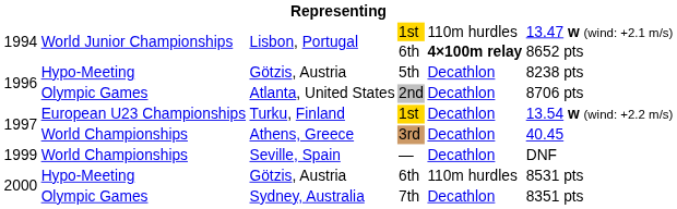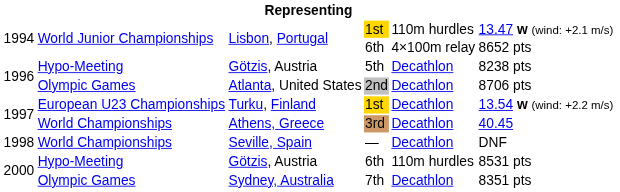 <table>
 <tr>
 <th colspan="6">Representing </th>
 </tr>
 <tr>
 <td rowspan=2>1994</td>
 <td rowspan=2><a href='#'>World Junior Championships</a></td>
 <td rowspan=2><a href='#'>Lisbon</a>, <a href='#'>Portugal</a></td>
 <td bgcolor=gold>1st</td>
 <td>110m hurdles</td>
 <td><a href='#'>13.47</a> <strong>w</strong> <small>(wind: +2.1 m/s)</small></td>
 </tr>
 <tr>
 <td>6th</td>
-<td><strong>4×100m relay</strong></td>
+<td>4×100m relay</td>
 <td>8652 pts</td>
 </tr>
 <tr>
 <td rowspan=2>1996</td>
 <td><a href='#'>Hypo-Meeting</a></td>
 <td><a href='#'>Götzis</a>, Austria</td>
 <td>5th</td>
 <td><a href='#'>Decathlon</a></td>
 <td>8238 pts</td>
 </tr>
 <tr>
 <td><a href='#'>Olympic Games</a></td>
 <td><a href='#'>Atlanta</a>, United States</td>
 <td bgcolor="silver">2nd</td>
 <td><a href='#'>Decathlon</a></td>
 <td>8706 pts</td>
 </tr>
 <tr>
 <td rowspan=2>1997</td>
 <td><a href='#'>European U23 Championships</a></td>
 <td><a href='#'>Turku</a>, <a href='#'>Finland</a></td>
 <td bgcolor=gold>1st</td>
 <td><a href='#'>Decathlon</a></td>
 <td><a href='#'>13.54</a> <strong>w</strong> <small>(wind: +2.2 m/s)</small></td>
 </tr>
 <tr>
 <td><a href='#'>World Championships</a></td>
 <td><a href='#'>Athens, Greece</a></td>
 <td bgcolor="cc9966">3rd</td>
 <td><a href='#'>Decathlon</a></td>
 <td><a href='#'>40.45</a></td>
 </tr>
 <tr>
-<td>1999</td>
+<td>1998</td>
 <td><a href='#'>World Championships</a></td>
 <td><a href='#'>Seville, Spain</a></td>
 <td>—</td>
 <td><a href='#'>Decathlon</a></td>
 <td>DNF</td>
 </tr>
 <tr>
 <td rowspan=2>2000</td>
 <td><a href='#'>Hypo-Meeting</a></td>
 <td><a href='#'>Götzis</a>, Austria</td>
 <td>6th</td>
 <td>110m hurdles</td>
 <td>8531 pts</td>
 </tr>
 <tr>
 <td><a href='#'>Olympic Games</a></td>
 <td><a href='#'>Sydney, Australia</a></td>
 <td>7th</td>
 <td><a href='#'>Decathlon</a></td>
 <td>8351 pts</td>
 </tr>
 </table>
